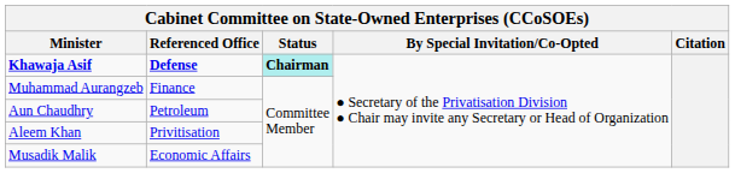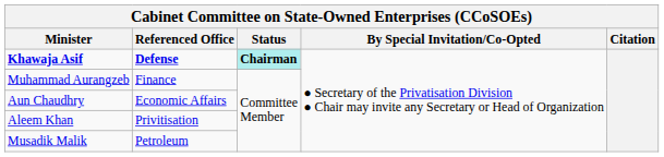 <table class="wikitable sortable mw-collapsible mw-collapsed">
 <tr>
 <th colspan="5"><big>Cabinet Committee on State-Owned Enterprises (CCoSOEs)</big></th>
 </tr>
 <tr>
 <th>Minister</th>
 <th>Referenced Office</th>
 <th>Status</th>
 <th>By Special Invitation/Co-Opted</th>
 <th>Citation</th>
 </tr>
 <tr>
 <td><strong><a href='#'>Khawaja Asif</a></strong></td>
 <td><a href='#'><strong>Defense</strong></a></td>
 <td style="background: paleturquoise;"><strong>Chairman</strong></td>
 <td rowspan="5">● Secretary of the <a href='#'>Privatisation Division</a><br>● Chair may invite any Secretary or Head of Organization</td>
 <th rowspan="5"></th>
 </tr>
 <tr>
 <td><a href='#'>Muhammad Aurangzeb</a></td>
 <td><a href='#'>Finance</a></td>
 <td rowspan="4">Committee<br>Member</td>
 </tr>
 <tr>
 <td><a href='#'>Aun Chaudhry</a></td>
-<td><a href='#'>Petroleum</a></td>
+<td><a href='#'>Economic Affairs</a></td>
 </tr>
 <tr>
 <td><a href='#'>Aleem Khan</a></td>
 <td><a href='#'>Privitisation</a></td>
 </tr>
 <tr>
 <td><a href='#'>Musadik Malik</a></td>
-<td><a href='#'>Economic Affairs</a></td>
+<td><a href='#'>Petroleum</a></td>
 </tr>
 </table>
